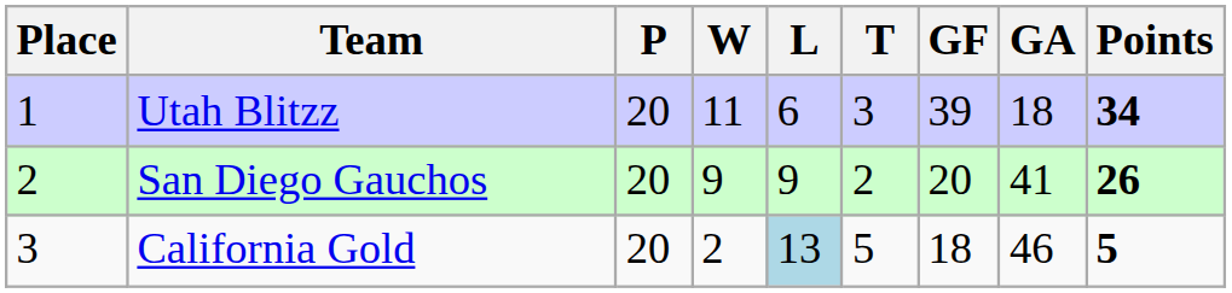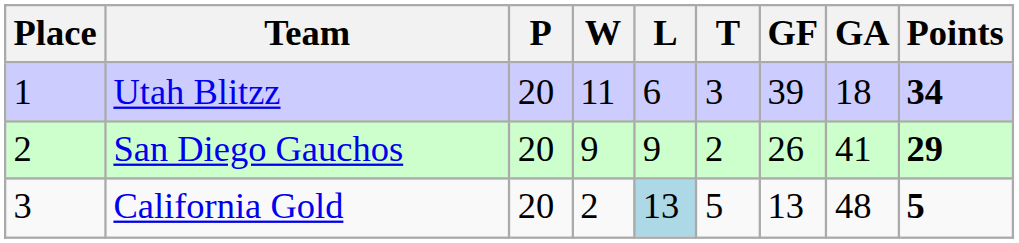 <table class="wikitable">
 <tr>
 <th>Place</th>
 <th width="170">Team</th>
 <th width="20">P</th>
 <th width="20">W</th>
 <th width="20">L</th>
 <th width="20">T</th>
 <th width="20">GF</th>
 <th width="20">GA</th>
 <th>Points</th>
 </tr>
 <tr bgcolor=#ccccff>
 <td>1</td>
 <td><a href='#'>Utah Blitzz</a></td>
 <td>20</td>
 <td>11</td>
 <td>6</td>
 <td>3</td>
 <td>39</td>
 <td>18</td>
 <td><strong>34</strong></td>
 </tr>
 <tr bgcolor=#ccffcc>
 <td>2</td>
 <td><a href='#'>San Diego Gauchos</a></td>
 <td>20</td>
 <td>9</td>
 <td>9</td>
 <td>2</td>
-<td>20</td>
+<td>26</td>
 <td>41</td>
-<td><strong>26</strong></td>
+<td><strong>29</strong></td>
 </tr>
 <tr>
 <td>3</td>
 <td><a href='#'>California Gold</a></td>
 <td>20</td>
 <td>2</td>
 <td style="background: lightblue;">13</td>
 <td>5</td>
-<td>18</td>
-<td>46</td>
+<td>13</td>
+<td>48</td>
 <td><strong>5</strong></td>
 </tr>
 </table>
